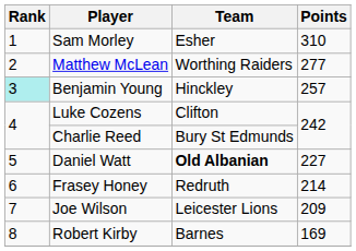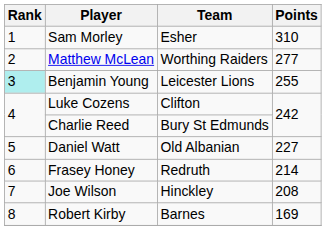 <table class="wikitable">
 <tr>
 <th>Rank</th>
 <th>Player</th>
 <th>Team</th>
 <th>Points</th>
 </tr>
 <tr>
 <td>1</td>
 <td> Sam Morley</td>
 <td>Esher</td>
 <td>310</td>
 </tr>
 <tr>
 <td>2</td>
 <td> <a href='#'>Matthew McLean</a></td>
 <td>Worthing Raiders</td>
 <td>277</td>
 </tr>
 <tr>
 <td style="background: paleturquoise;">3</td>
 <td> Benjamin Young</td>
-<td>Hinckley</td>
-<td>257</td>
+<td>Leicester Lions</td>
+<td>255</td>
 </tr>
 <tr>
 <td rowspan=2>4</td>
 <td> Luke Cozens</td>
 <td>Clifton</td>
 <td rowspan=2>242</td>
 </tr>
 <tr>
 <td> Charlie Reed</td>
 <td>Bury St Edmunds</td>
 </tr>
 <tr>
 <td>5</td>
 <td> Daniel Watt</td>
-<td><strong>Old Albanian</strong></td>
+<td>Old Albanian</td>
 <td>227</td>
 </tr>
 <tr>
 <td>6</td>
 <td> Frasey Honey</td>
 <td>Redruth</td>
 <td>214</td>
 </tr>
 <tr>
 <td>7</td>
 <td> Joe Wilson</td>
-<td>Leicester Lions</td>
-<td>209</td>
+<td>Hinckley</td>
+<td>208</td>
 </tr>
 <tr>
 <td>8</td>
 <td> Robert Kirby</td>
 <td>Barnes</td>
 <td>169</td>
 </tr>
 <tr>
 </tr>
 </table>
